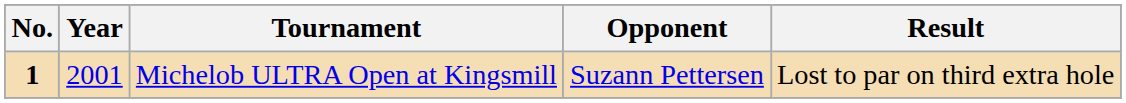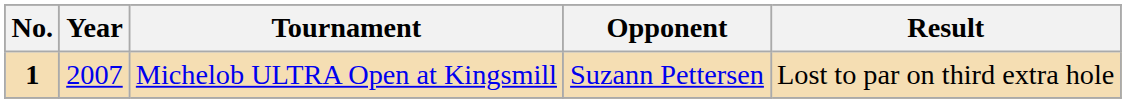 <table class="wikitable" style="font-size:95%;">
 <tr>
 <th>No.</th>
 <th>Year</th>
 <th>Tournament</th>
 <th>Opponent</th>
 <th>Result</th>
 </tr>
 <tr style="background:#F5DEB3;">
 <td align=center><strong>1</strong></td>
-<td><a href='#'>2001</a></td>
+<td><a href='#'>2007</a></td>
 <td><a href='#'>Michelob ULTRA Open at Kingsmill</a></td>
 <td> <a href='#'>Suzann Pettersen</a></td>
 <td>Lost to par on third extra hole</td>
 </tr>
 </table>
